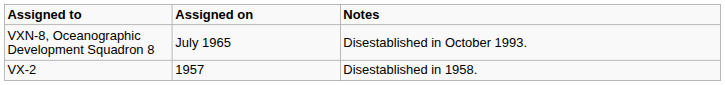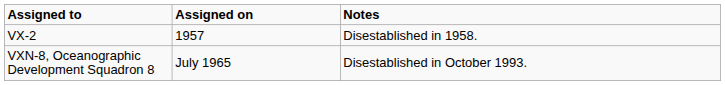 <table class="wikitable" style="width: 70%;">
 <tr>
 <td style="width: 200px;"><strong>Assigned to</strong></td>
 <td style="width: 200px;"><strong>Assigned on</strong></td>
 <td><strong>Notes</strong></td>
 </tr>
 <tr>
+<td>VX-2</td>
+<td>1957</td>
+<td>Disestablished in 1958.</td>
+</tr>
+<tr>
 <td>VXN-8, Oceanographic Development Squadron 8</td>
 <td>July 1965</td>
 <td>Disestablished in October 1993.</td>
 </tr>
-<tr>
-<td>VX-2</td>
-<td>1957</td>
-<td>Disestablished in 1958.</td>
-</tr>
 </table>
